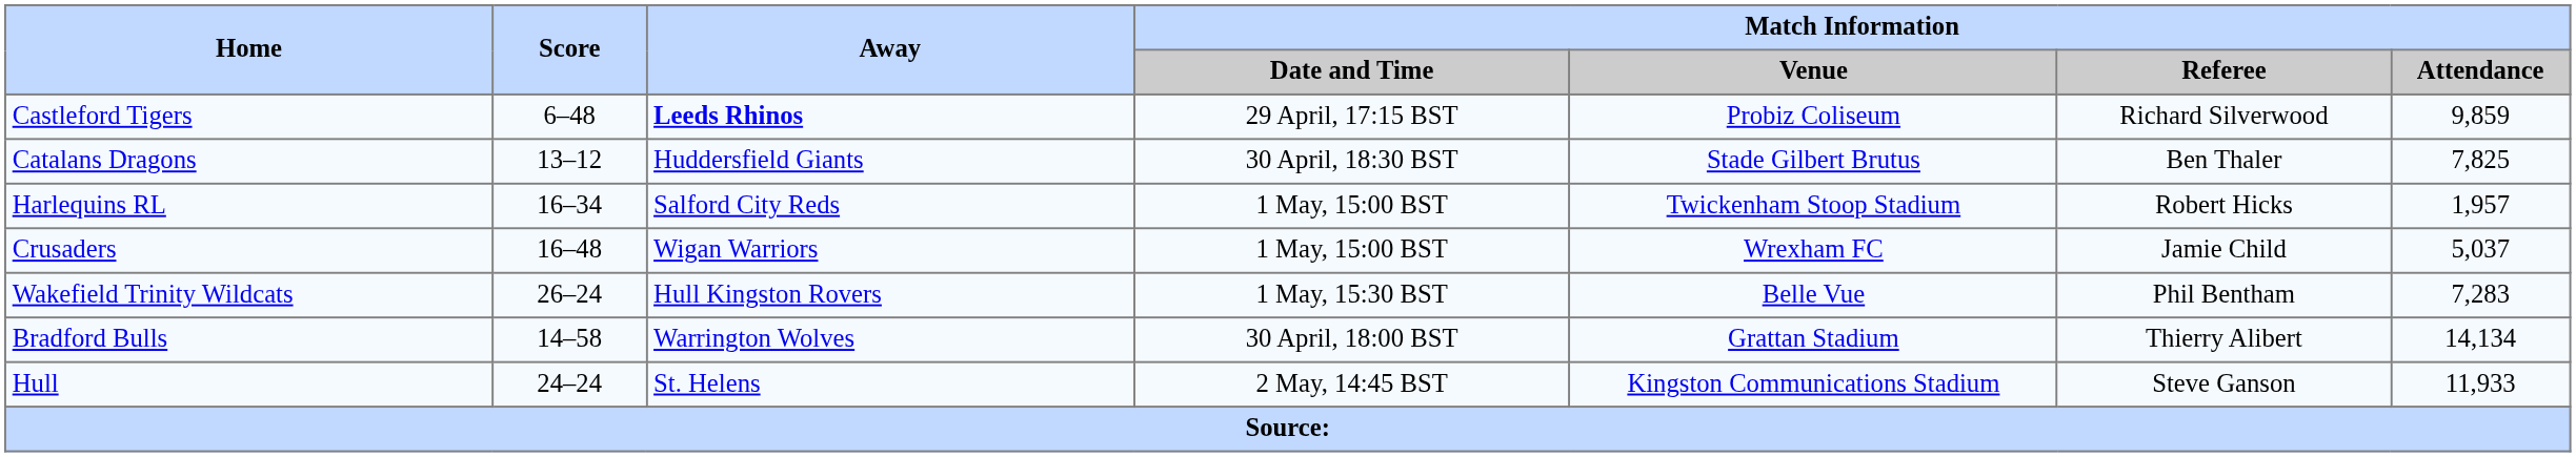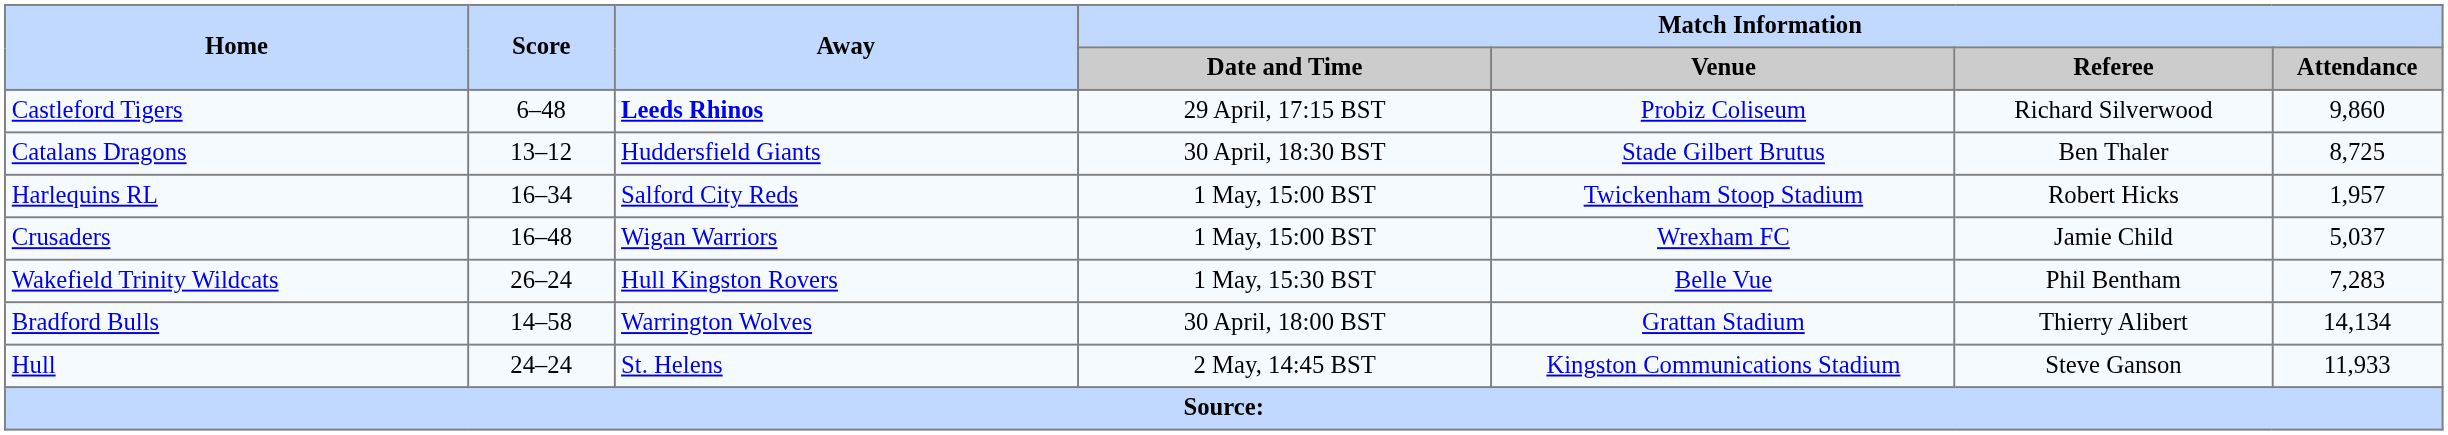 <table border="1" cellpadding="3" cellspacing="0" style="border-collapse:collapse; font-size:80%; text-align:center; width:100%;">
 <tr style="background:#c1d8ff;">
 <th rowspan="2" style="width:19%;">Home</th>
 <th rowspan="2" style="width:6%;">Score</th>
 <th rowspan="2" style="width:19%;">Away</th>
 <th colspan=6>Match Information</th>
 </tr>
 <tr style="background:#ccc;">
 <th width=17%>Date and Time</th>
 <th width=19%>Venue</th>
 <th width=13%>Referee</th>
 <th width=7%>Attendance</th>
 </tr>
 <tr style="background:#f5faff;">
 <td align=left> <a href='#'>Castleford Tigers</a></td>
 <td>6–48</td>
 <td align=left><strong> <a href='#'>Leeds Rhinos</a></strong></td>
 <td>29 April, 17:15 BST</td>
 <td><a href='#'>Probiz Coliseum</a></td>
 <td>Richard Silverwood</td>
-<td>9,859</td>
+<td>9,860</td>
 </tr>
 <tr style="background:#f5faff;">
 <td align=left> <a href='#'>Catalans Dragons</a></td>
 <td>13–12</td>
 <td align=left> <a href='#'>Huddersfield Giants</a></td>
 <td>30 April, 18:30 BST</td>
 <td><a href='#'>Stade Gilbert Brutus</a></td>
 <td>Ben Thaler</td>
-<td>7,825</td>
+<td>8,725</td>
 </tr>
 <tr style="background:#f5faff;">
 <td align=left> <a href='#'>Harlequins RL</a></td>
 <td>16–34</td>
 <td align=left> <a href='#'>Salford City Reds</a></td>
 <td>1 May, 15:00 BST</td>
 <td><a href='#'>Twickenham Stoop Stadium</a></td>
 <td>Robert Hicks</td>
 <td>1,957</td>
 </tr>
 <tr style="background:#f5faff;">
 <td align=left> <a href='#'>Crusaders</a></td>
 <td>16–48</td>
 <td align=left> <a href='#'>Wigan Warriors</a></td>
 <td>1 May, 15:00 BST</td>
 <td><a href='#'>Wrexham FC</a></td>
 <td>Jamie Child</td>
 <td>5,037</td>
 </tr>
 <tr style="background:#f5faff;">
 <td align=left> <a href='#'>Wakefield Trinity Wildcats</a></td>
 <td>26–24</td>
 <td align=left> <a href='#'>Hull Kingston Rovers</a></td>
 <td>1 May, 15:30 BST</td>
 <td><a href='#'>Belle Vue</a></td>
 <td>Phil Bentham</td>
 <td>7,283</td>
 </tr>
 <tr style="background:#f5faff;">
 <td align=left> <a href='#'>Bradford Bulls</a></td>
 <td>14–58</td>
 <td align=left> <a href='#'>Warrington Wolves</a></td>
 <td>30 April, 18:00 BST</td>
 <td><a href='#'>Grattan Stadium</a></td>
 <td>Thierry Alibert</td>
 <td>14,134</td>
 </tr>
 <tr style="background:#f5faff;">
 <td align=left> <a href='#'>Hull</a></td>
 <td>24–24</td>
 <td align=left> <a href='#'>St. Helens</a></td>
 <td>2 May, 14:45 BST</td>
 <td><a href='#'>Kingston Communications Stadium</a></td>
 <td>Steve Ganson</td>
 <td>11,933</td>
 </tr>
 <tr style="background:#c1d8ff;">
 <th colspan=12>Source:</th>
 </tr>
 </table>
